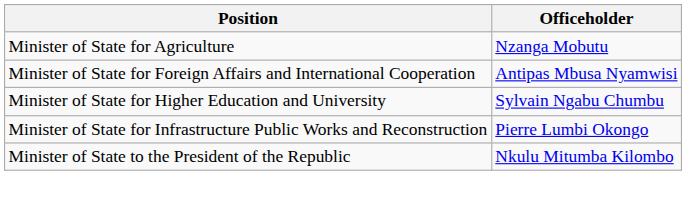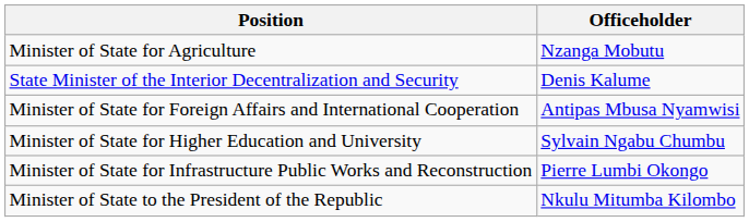 <table class=wikitable>
 <tr>
 <th>Position</th>
 <th>Officeholder</th>
 </tr>
 <tr>
 <td>Minister of State for Agriculture</td>
 <td><a href='#'>Nzanga Mobutu</a></td>
+</tr>
+<tr>
+<td><a href='#'>State Minister of the Interior Decentralization and Security</a></td>
+<td><a href='#'>Denis Kalume</a></td>
 </tr>
 <tr>
 <td>Minister of State for Foreign Affairs and International Cooperation</td>
 <td><a href='#'>Antipas Mbusa Nyamwisi</a></td>
 </tr>
 <tr>
 <td>Minister of State for Higher Education and University</td>
 <td><a href='#'>Sylvain Ngabu Chumbu</a></td>
 </tr>
 <tr>
 <td>Minister of State for Infrastructure Public Works and Reconstruction</td>
 <td><a href='#'>Pierre Lumbi Okongo</a></td>
 </tr>
 <tr>
 <td>Minister of State to the President of the Republic</td>
 <td><a href='#'>Nkulu Mitumba Kilombo</a></td>
 </tr>
 </table>
